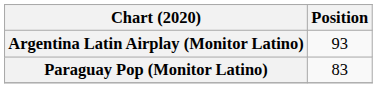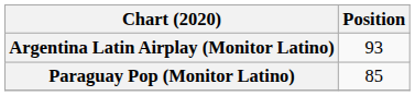 <table class="wikitable plainrowheaders sortable" style="text-align:center">
 <tr>
 <th scope="col">Chart (2020)</th>
 <th scope="col">Position</th>
 </tr>
 <tr>
 <th scope="row">Argentina Latin Airplay (Monitor Latino)</th>
 <td>93</td>
 </tr>
 <tr>
 <th scope="row">Paraguay Pop (Monitor Latino)</th>
-<td>83</td>
+<td>85</td>
 </tr>
 <tr>
 </tr>
 </table>
